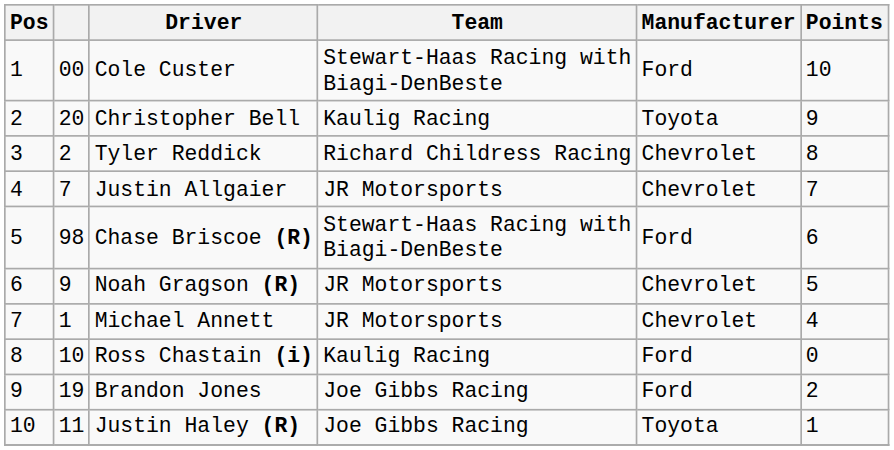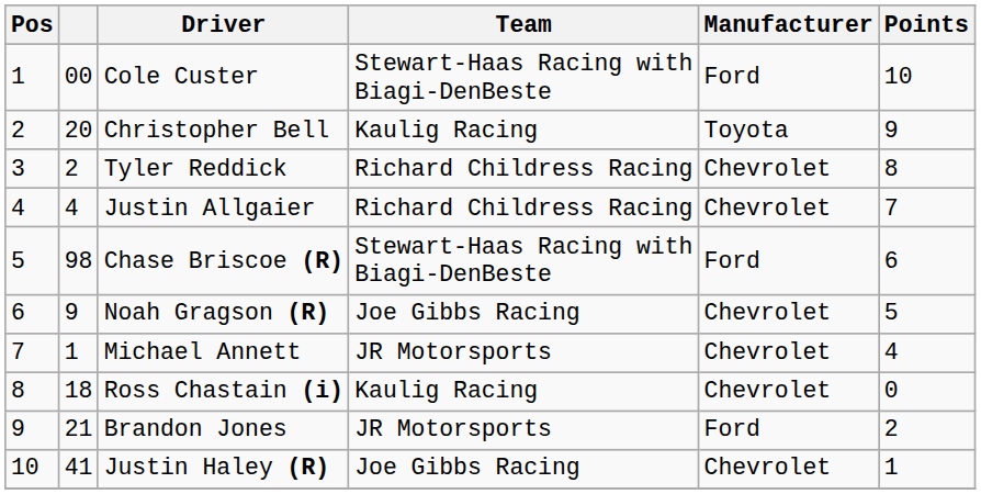 <table class="wikitable" style="font-size:98%">
 <tr>
 <th>Pos</th>
 <th></th>
 <th>Driver</th>
 <th>Team</th>
 <th>Manufacturer</th>
 <th>Points</th>
 </tr>
 <tr>
 <td>1</td>
 <td>00</td>
 <td>Cole Custer</td>
 <td>Stewart-Haas Racing with<br>Biagi-DenBeste</td>
 <td>Ford</td>
 <td>10</td>
 </tr>
 <tr>
 <td>2</td>
 <td>20</td>
 <td>Christopher Bell</td>
 <td>Kaulig Racing</td>
 <td>Toyota</td>
 <td>9</td>
 </tr>
 <tr>
 <td>3</td>
 <td>2</td>
 <td>Tyler Reddick</td>
 <td>Richard Childress Racing</td>
 <td>Chevrolet</td>
 <td>8</td>
 </tr>
 <tr>
 <td>4</td>
-<td>7</td>
+<td>4</td>
 <td>Justin Allgaier</td>
-<td>JR Motorsports</td>
+<td>Richard Childress Racing</td>
 <td>Chevrolet</td>
 <td>7</td>
 </tr>
 <tr>
 <td>5</td>
 <td>98</td>
 <td>Chase Briscoe <strong>(R)</strong></td>
 <td>Stewart-Haas Racing with<br>Biagi-DenBeste</td>
 <td>Ford</td>
 <td>6</td>
 </tr>
 <tr>
 <td>6</td>
 <td>9</td>
 <td>Noah Gragson <strong>(R)</strong></td>
-<td>JR Motorsports</td>
+<td>Joe Gibbs Racing</td>
 <td>Chevrolet</td>
 <td>5</td>
 </tr>
 <tr>
 <td>7</td>
 <td>1</td>
 <td>Michael Annett</td>
 <td>JR Motorsports</td>
 <td>Chevrolet</td>
 <td>4</td>
 </tr>
 <tr>
 <td>8</td>
-<td>10</td>
+<td>18</td>
 <td>Ross Chastain <strong>(i)</strong></td>
 <td>Kaulig Racing</td>
-<td>Ford</td>
+<td>Chevrolet</td>
 <td>0</td>
 </tr>
 <tr>
 <td>9</td>
-<td>19</td>
+<td>21</td>
 <td>Brandon Jones</td>
-<td>Joe Gibbs Racing</td>
+<td>JR Motorsports</td>
 <td>Ford</td>
 <td>2</td>
 </tr>
 <tr>
 <td>10</td>
-<td>11</td>
+<td>41</td>
 <td>Justin Haley <strong>(R)</strong></td>
 <td>Joe Gibbs Racing</td>
-<td>Toyota</td>
+<td>Chevrolet</td>
 <td>1</td>
 </tr>
 <tr>
 </tr>
 </table>
